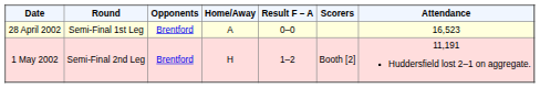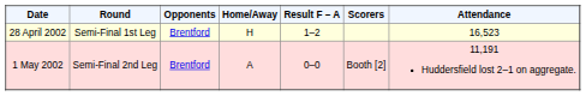 <table border="2" cellpadding="4" style="border-collapse:collapse; text-align:center; font-size:smaller;">
 <tr style="background:#f0f6ff;">
 <th><strong>Date</strong></th>
 <th><strong>Round</strong></th>
 <th><strong>Opponents</strong></th>
 <th><strong>Home/Away</strong></th>
 <th><strong>Result F – A</strong></th>
 <th><strong>Scorers</strong></th>
 <th><strong>Attendance</strong></th>
 </tr>
 <tr bgcolor="#ffffdd">
 <td>28 April 2002</td>
 <td>Semi-Final 1st Leg</td>
 <td><a href='#'>Brentford</a></td>
-<td>A</td>
-<td>0–0</td>
+<td>H</td>
+<td>1–2</td>
 <td></td>
 <td>16,523</td>
 </tr>
 <tr bgcolor="#ffdddd">
 <td>1 May 2002</td>
 <td>Semi-Final 2nd Leg</td>
 <td><a href='#'>Brentford</a></td>
-<td>H</td>
-<td>1–2</td>
+<td>A</td>
+<td>0–0</td>
 <td>Booth [2]</td>
 <td>11,191<br><ul><li>Huddersfield lost 2–1 on aggregate.</li></ul></td>
 </tr>
 </table>
